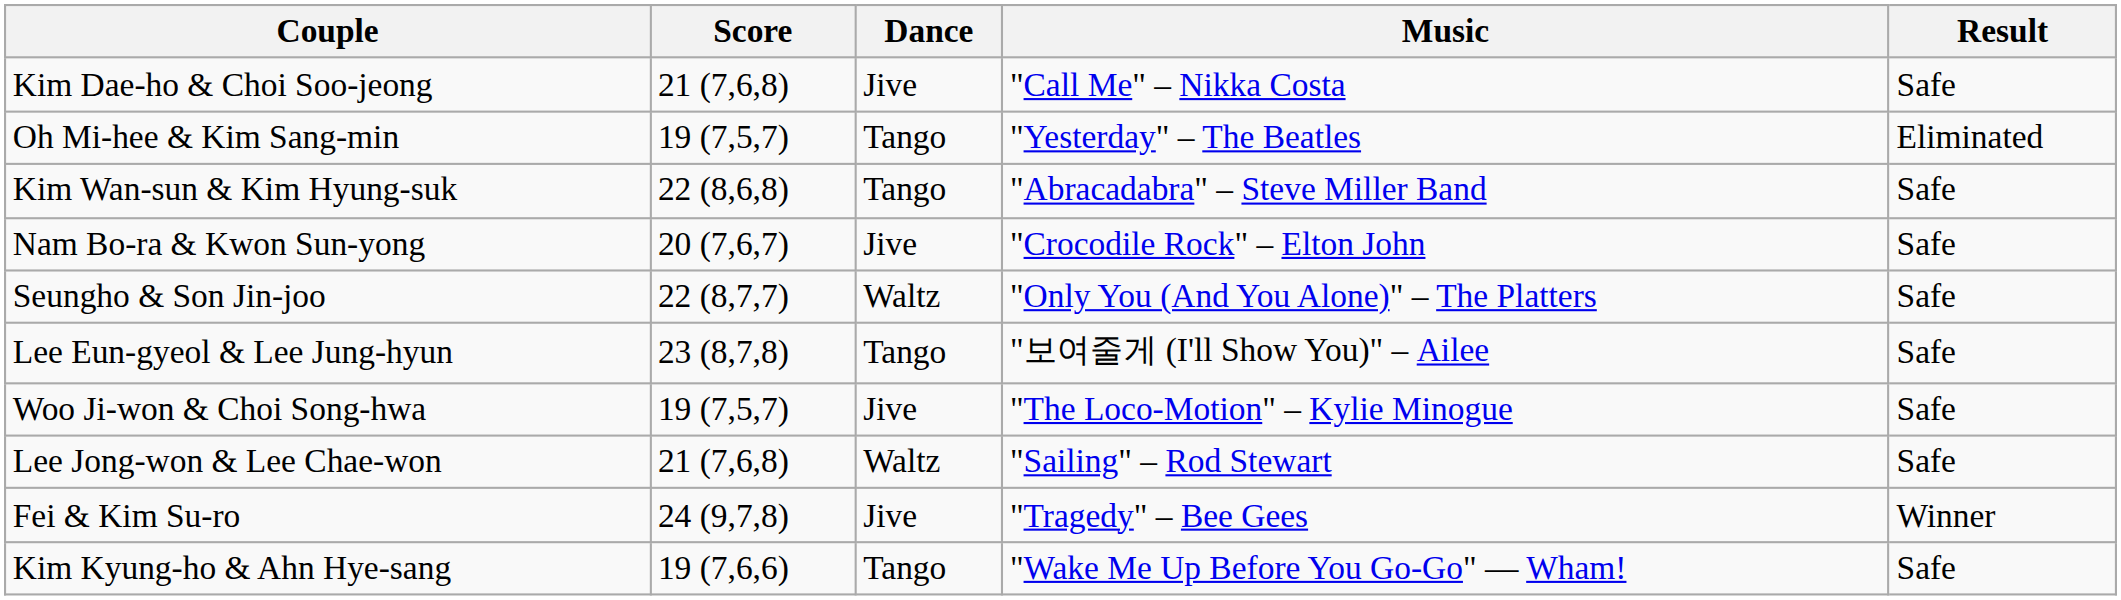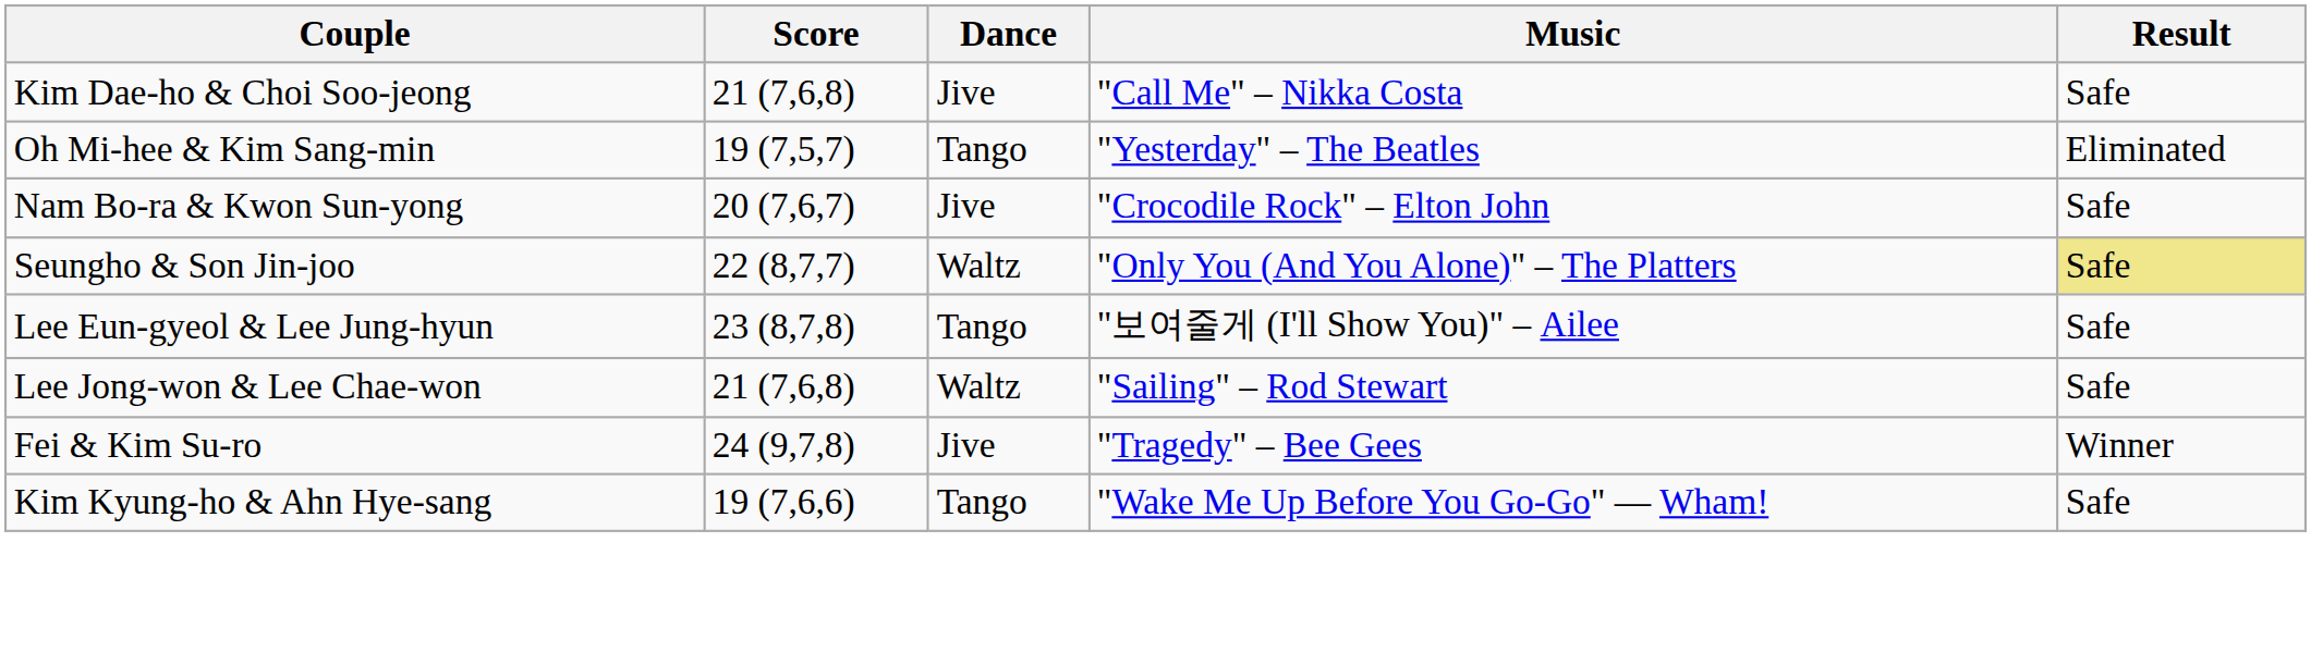 <table class="wikitable" style="width:80%;">
 <tr>
 <th>Couple</th>
 <th>Score</th>
 <th>Dance</th>
 <th>Music</th>
 <th>Result</th>
 </tr>
 <tr>
 <td>Kim Dae-ho & Choi Soo-jeong</td>
 <td>21 (7,6,8)</td>
 <td>Jive</td>
 <td>"<a href='#'>Call Me</a>" – <a href='#'>Nikka Costa</a></td>
 <td>Safe</td>
 </tr>
 <tr>
 <td>Oh Mi-hee & Kim Sang-min</td>
 <td>19 (7,5,7)</td>
 <td>Tango</td>
 <td>"<a href='#'>Yesterday</a>" – <a href='#'>The Beatles</a></td>
 <td>Eliminated</td>
 </tr>
 <tr>
-<td>Kim Wan-sun & Kim Hyung-suk</td>
-<td>22 (8,6,8)</td>
-<td>Tango</td>
-<td>"<a href='#'>Abracadabra</a>" – <a href='#'>Steve Miller Band</a></td>
-<td>Safe</td>
-</tr>
-<tr>
 <td>Nam Bo-ra & Kwon Sun-yong</td>
 <td>20 (7,6,7)</td>
 <td>Jive</td>
 <td>"<a href='#'>Crocodile Rock</a>" – <a href='#'>Elton John</a></td>
 <td>Safe</td>
 </tr>
 <tr>
 <td>Seungho & Son Jin-joo</td>
 <td>22 (8,7,7)</td>
 <td>Waltz</td>
 <td>"<a href='#'>Only You (And You Alone)</a>" – <a href='#'>The Platters</a></td>
-<td>Safe</td>
+<td style="background: khaki;">Safe</td>
 </tr>
 <tr>
 <td>Lee Eun-gyeol & Lee Jung-hyun</td>
 <td>23 (8,7,8)</td>
 <td>Tango</td>
 <td>"보여줄게 (I'll Show You)" – <a href='#'>Ailee</a></td>
-<td>Safe</td>
-</tr>
-<tr>
-<td>Woo Ji-won & Choi Song-hwa</td>
-<td>19 (7,5,7)</td>
-<td>Jive</td>
-<td>"<a href='#'>The Loco-Motion</a>" – <a href='#'>Kylie Minogue</a></td>
 <td>Safe</td>
 </tr>
 <tr>
 <td>Lee Jong-won & Lee Chae-won</td>
 <td>21 (7,6,8)</td>
 <td>Waltz</td>
 <td>"<a href='#'>Sailing</a>" – <a href='#'>Rod Stewart</a></td>
 <td>Safe</td>
 </tr>
 <tr>
 <td>Fei & Kim Su-ro</td>
 <td>24 (9,7,8)</td>
 <td>Jive</td>
 <td>"<a href='#'>Tragedy</a>" – <a href='#'>Bee Gees</a></td>
 <td>Winner</td>
 </tr>
 <tr>
 <td>Kim Kyung-ho & Ahn Hye-sang</td>
 <td>19 (7,6,6)</td>
 <td>Tango</td>
 <td>"<a href='#'>Wake Me Up Before You Go-Go</a>" — <a href='#'>Wham!</a></td>
 <td>Safe</td>
 </tr>
 </table>
